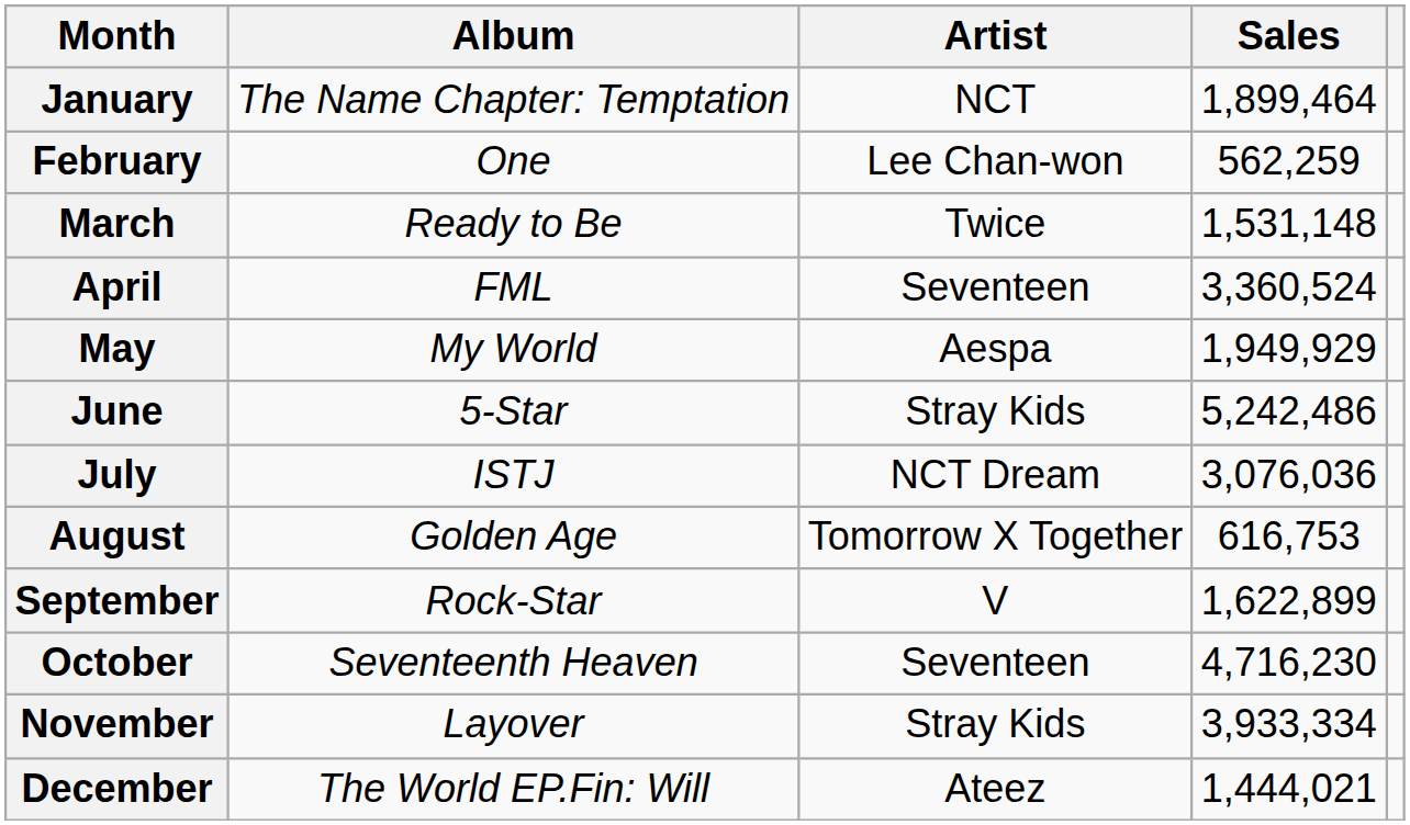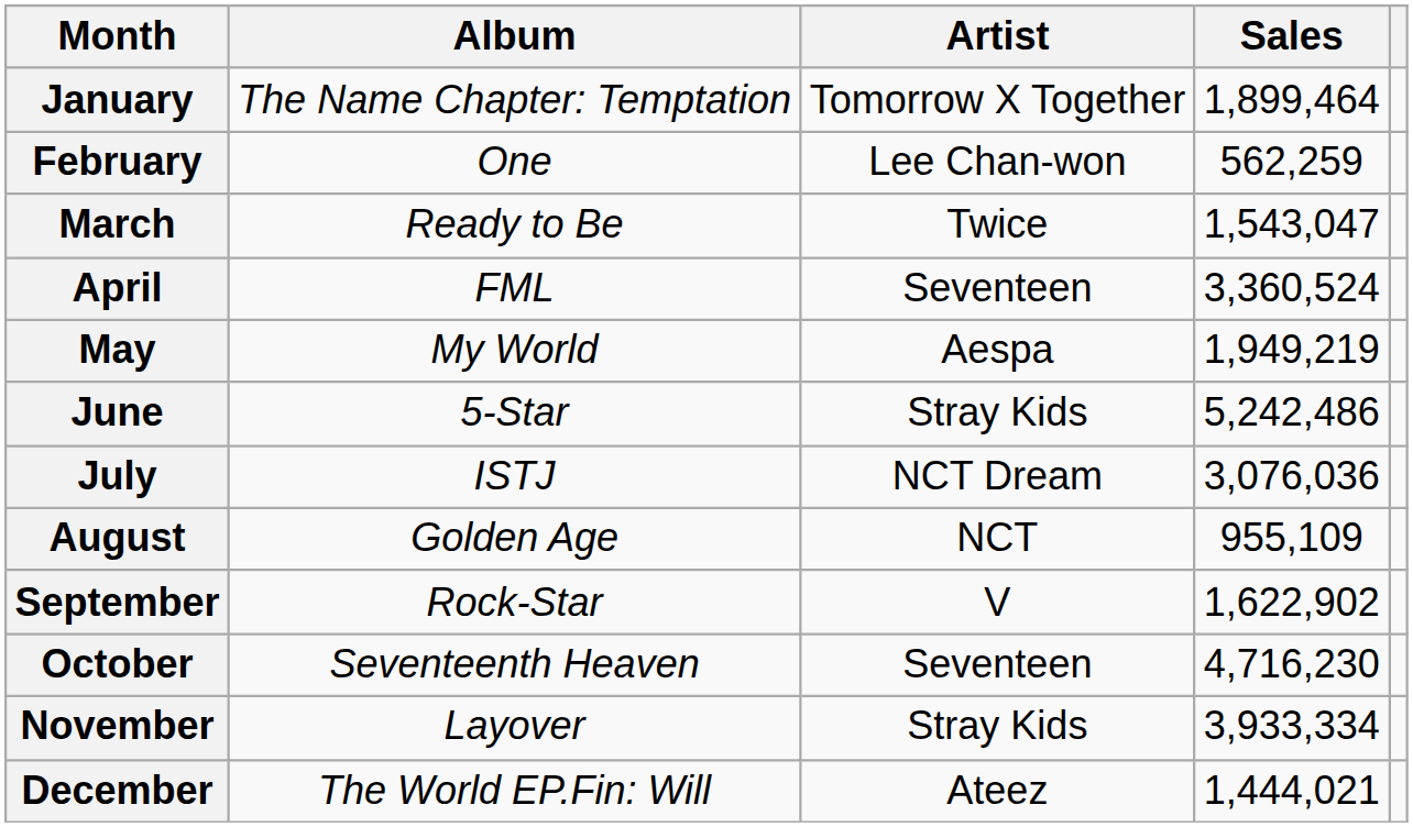 <table class="wikitable sortable plainrowheaders" style="text-align:center">
 <tr>
 <th scope="col">Month</th>
 <th scope="col">Album</th>
 <th scope="col">Artist</th>
 <th scope="col">Sales</th>
 <th scope="col" class="unsortable"></th>
 </tr>
 <tr>
 <th scope="row">January</th>
 <td><em>The Name Chapter: Temptation</em></td>
-<td>NCT</td>
+<td>Tomorrow X Together</td>
 <td>1,899,464</td>
 <td></td>
 </tr>
 <tr>
 <th scope="row">February</th>
 <td><em>One</em></td>
 <td>Lee Chan-won</td>
 <td>562,259</td>
 <td></td>
 </tr>
 <tr>
 <th scope="row">March</th>
 <td><em>Ready to Be</em></td>
 <td>Twice</td>
-<td>1,531,148</td>
+<td>1,543,047</td>
 <td></td>
 </tr>
 <tr>
 <th scope="row">April</th>
 <td><em>FML</em></td>
 <td>Seventeen</td>
 <td>3,360,524</td>
 <td></td>
 </tr>
 <tr>
 <th scope="row">May</th>
 <td><em>My World</em></td>
 <td>Aespa</td>
-<td>1,949,929</td>
+<td>1,949,219</td>
 <td></td>
 </tr>
 <tr>
 <th scope="row">June</th>
 <td><em>5-Star</em></td>
 <td>Stray Kids</td>
 <td>5,242,486</td>
 <td></td>
 </tr>
 <tr>
 <th scope="row">July</th>
 <td><em>ISTJ</em></td>
 <td>NCT Dream</td>
 <td>3,076,036</td>
 <td></td>
 </tr>
 <tr>
 <th scope="row">August</th>
 <td><em>Golden Age</em></td>
-<td>Tomorrow X Together</td>
-<td>616,753</td>
+<td>NCT</td>
+<td>955,109</td>
 <td></td>
 </tr>
 <tr>
 <th scope="row">September</th>
 <td><em>Rock-Star</em></td>
 <td>V</td>
-<td>1,622,899</td>
+<td>1,622,902</td>
 <td></td>
 </tr>
 <tr>
 <th scope="row">October</th>
 <td><em>Seventeenth Heaven</em></td>
 <td>Seventeen</td>
 <td>4,716,230</td>
 <td></td>
 </tr>
 <tr>
 <th scope="row">November</th>
 <td><em>Layover</em></td>
 <td>Stray Kids</td>
 <td>3,933,334</td>
 <td></td>
 </tr>
 <tr>
 <th scope="row">December</th>
 <td><em>The World EP.Fin: Will</em></td>
 <td>Ateez</td>
 <td>1,444,021</td>
 <td></td>
 </tr>
 </table>
